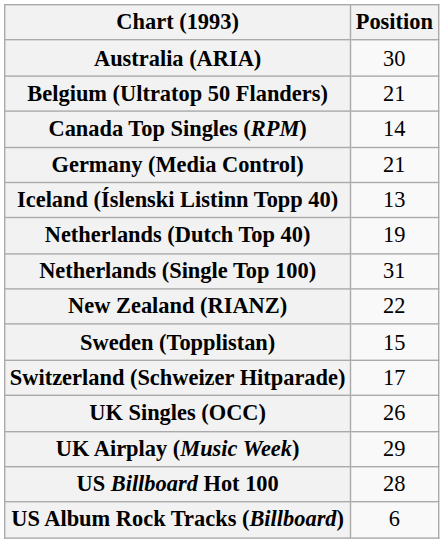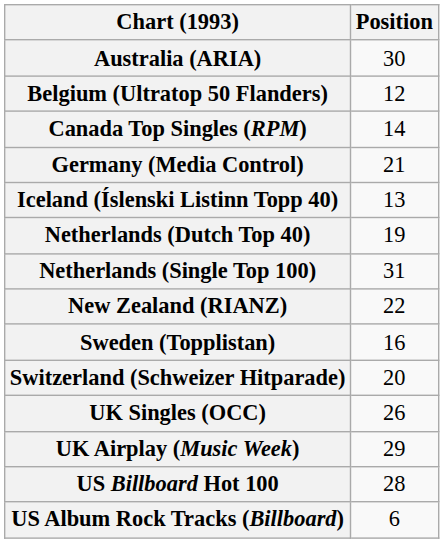 <table class="wikitable sortable plainrowheaders" style="text-align:center">
 <tr>
 <th>Chart (1993)</th>
 <th>Position</th>
 </tr>
 <tr>
 <th scope="row">Australia (ARIA)</th>
 <td>30</td>
 </tr>
 <tr>
 <th scope="row">Belgium (Ultratop 50 Flanders)</th>
-<td>21</td>
+<td>12</td>
 </tr>
 <tr>
 <th scope="row">Canada Top Singles (<em>RPM</em>)</th>
 <td>14</td>
 </tr>
 <tr>
 <th scope="row">Germany (Media Control)</th>
 <td>21</td>
 </tr>
 <tr>
 <th scope="row">Iceland (Íslenski Listinn Topp 40)</th>
 <td>13</td>
 </tr>
 <tr>
 <th scope="row">Netherlands (Dutch Top 40)</th>
 <td>19</td>
 </tr>
 <tr>
 <th scope="row">Netherlands (Single Top 100)</th>
 <td>31</td>
 </tr>
 <tr>
 <th scope="row">New Zealand (RIANZ)</th>
 <td>22</td>
 </tr>
 <tr>
 <th scope="row">Sweden (Topplistan)</th>
-<td>15</td>
+<td>16</td>
 </tr>
 <tr>
 <th scope="row">Switzerland (Schweizer Hitparade)</th>
-<td>17</td>
+<td>20</td>
 </tr>
 <tr>
 <th scope="row">UK Singles (OCC)</th>
 <td>26</td>
 </tr>
 <tr>
 <th scope="row">UK Airplay (<em>Music Week</em>)</th>
 <td>29</td>
 </tr>
 <tr>
 <th scope="row">US <em>Billboard</em> Hot 100</th>
 <td>28</td>
 </tr>
 <tr>
 <th scope="row">US Album Rock Tracks (<em>Billboard</em>)</th>
 <td>6</td>
 </tr>
 </table>
